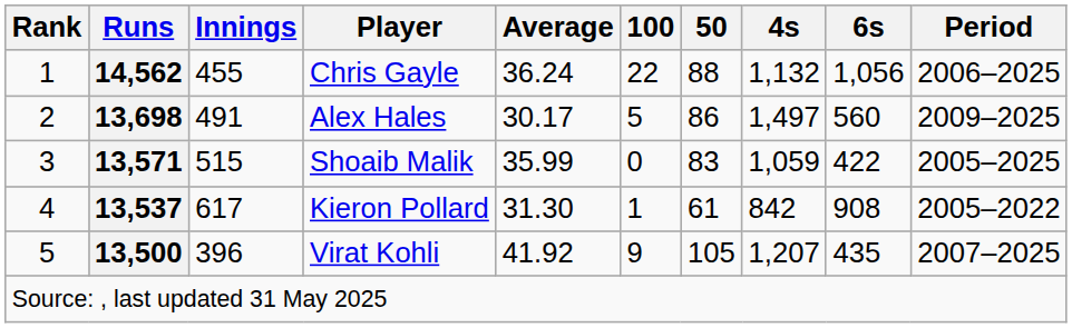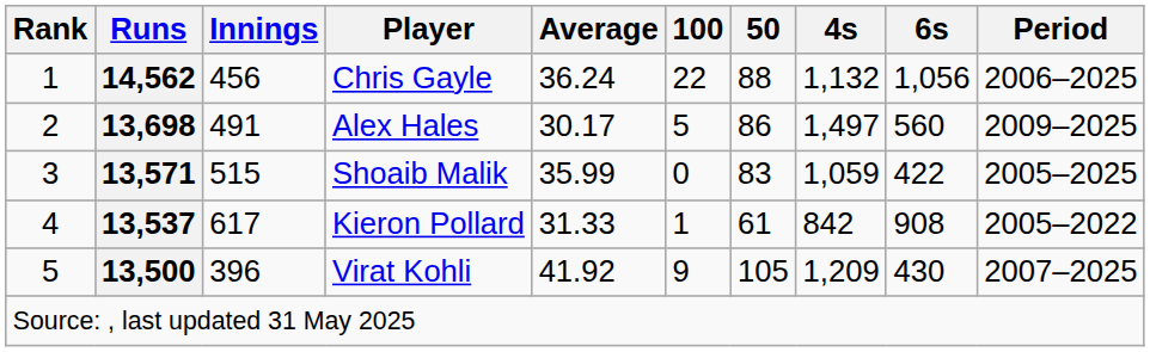 <table class="wikitable sortable" style="text-align:centre;">
 <tr>
 <th scope="col">Rank</th>
 <th scope="col"><a href='#'>Runs</a></th>
 <th scope="col"><a href='#'>Innings</a></th>
 <th scope="col">Player</th>
 <th scope="col">Average</th>
 <th scope="col">100</th>
 <th scope="col">50</th>
 <th scope="col">4s</th>
 <th scope="col">6s</th>
 <th scope="col">Period</th>
 </tr>
 <tr>
 <td align=center>1</td>
 <th>14,562</th>
-<td>455</td>
+<td>456</td>
 <td> <a href='#'>Chris Gayle</a></td>
 <td>36.24</td>
 <td>22</td>
 <td>88</td>
 <td>1,132</td>
 <td>1,056</td>
 <td>2006–2025</td>
 </tr>
 <tr>
 <td align=center>2</td>
 <th>13,698</th>
 <td>491</td>
 <td> <a href='#'>Alex Hales</a></td>
 <td>30.17</td>
 <td>5</td>
 <td>86</td>
 <td>1,497</td>
 <td>560</td>
 <td>2009–2025</td>
 </tr>
 <tr>
 <td align=center>3</td>
 <th>13,571</th>
 <td>515</td>
 <td> <a href='#'>Shoaib Malik</a></td>
 <td>35.99</td>
 <td>0</td>
 <td>83</td>
 <td>1,059</td>
 <td>422</td>
 <td>2005–2025</td>
 </tr>
 <tr>
 <td align=center>4</td>
 <th>13,537</th>
 <td>617</td>
 <td> <a href='#'>Kieron Pollard</a></td>
-<td>31.30</td>
+<td>31.33</td>
 <td>1</td>
 <td>61</td>
 <td>842</td>
 <td>908</td>
 <td>2005–2022</td>
 </tr>
 <tr>
 <td align=center>5</td>
 <th>13,500</th>
 <td>396</td>
 <td> <a href='#'>Virat Kohli</a></td>
 <td>41.92</td>
 <td>9</td>
 <td>105</td>
-<td>1,207</td>
-<td>435</td>
+<td>1,209</td>
+<td>430</td>
 <td>2007–2025</td>
 </tr>
 <tr>
 <td colspan="10"><small>Source: , last updated 31 May 2025 </small></td>
 </tr>
 </table>
